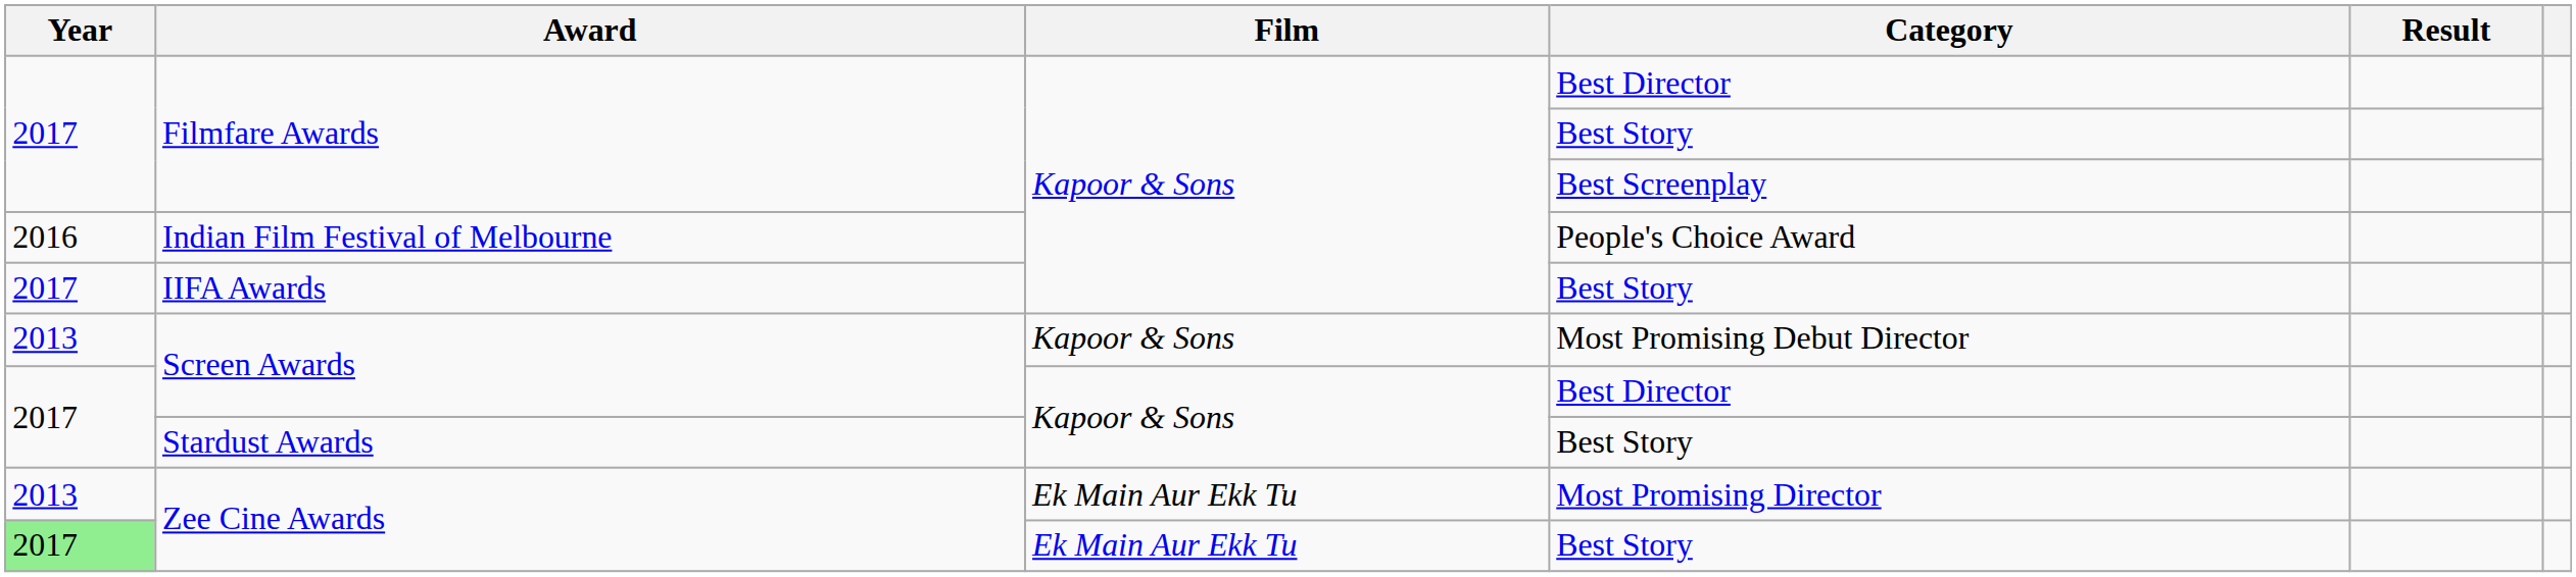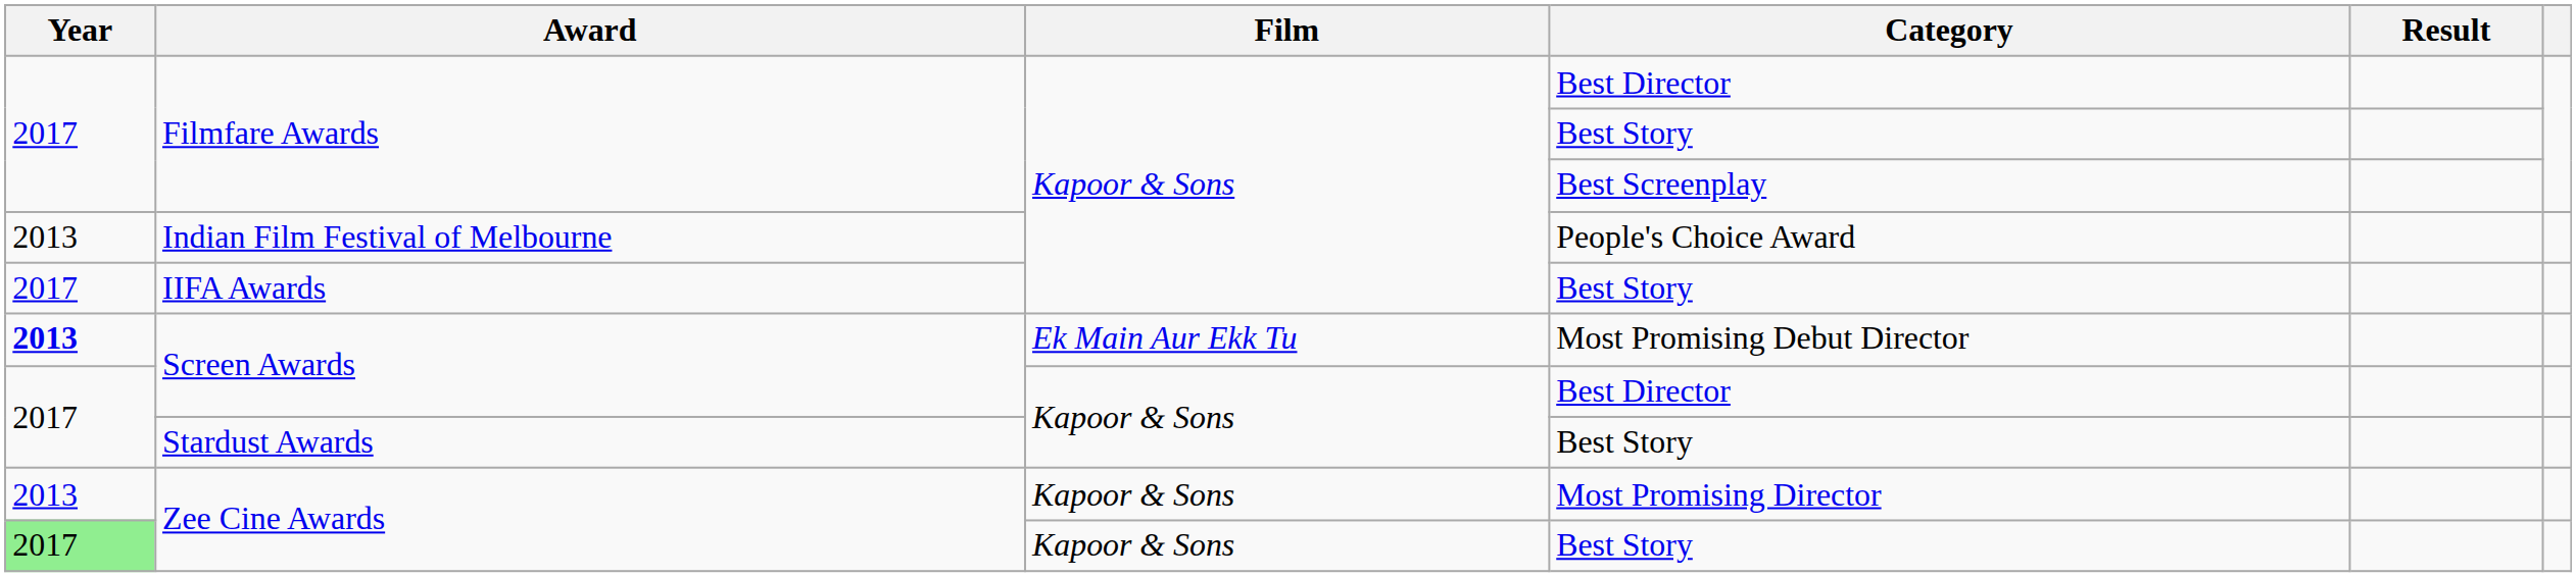 <table class="wikitable sortable" width=100%>
 <tr>
 <th>Year</th>
 <th>Award</th>
 <th>Film</th>
 <th>Category</th>
 <th>Result</th>
 <th></th>
 </tr>
 <tr>
 <td rowspan="3"><a href='#'>2017</a></td>
 <td rowspan="3"><a href='#'>Filmfare Awards</a></td>
 <td rowspan="5"><em><a href='#'>Kapoor & Sons</a></em></td>
 <td><a href='#'>Best Director</a></td>
 <td></td>
 <td rowspan="3"></td>
 </tr>
 <tr>
 <td><a href='#'>Best Story</a></td>
 <td></td>
 </tr>
 <tr>
 <td><a href='#'>Best Screenplay</a></td>
 <td></td>
 </tr>
 <tr>
-<td>2016</td>
+<td>2013</td>
 <td><a href='#'>Indian Film Festival of Melbourne</a></td>
 <td>People's Choice Award</td>
 <td></td>
 <td></td>
 </tr>
 <tr>
 <td><a href='#'>2017</a></td>
 <td><a href='#'>IIFA Awards</a></td>
 <td><a href='#'>Best Story</a></td>
 <td></td>
 <td></td>
 </tr>
 <tr>
-<td><a href='#'>2013</a></td>
+<td><strong><a href='#'>2013</a></strong></td>
 <td rowspan="2"><a href='#'>Screen Awards</a></td>
-<td><em>Kapoor & Sons</em></td>
+<td><em><a href='#'>Ek Main Aur Ekk Tu</a></em></td>
 <td>Most Promising Debut Director</td>
 <td></td>
 <td></td>
 </tr>
 <tr>
 <td rowspan="2">2017</td>
 <td rowspan="2"><em>Kapoor & Sons</em></td>
 <td><a href='#'>Best Director</a></td>
 <td></td>
 <td></td>
 </tr>
 <tr>
 <td><a href='#'>Stardust Awards</a></td>
 <td>Best Story</td>
 <td></td>
 <td></td>
 </tr>
 <tr>
 <td><a href='#'>2013</a></td>
 <td rowspan="2"><a href='#'>Zee Cine Awards</a></td>
-<td><em>Ek Main Aur Ekk Tu</em></td>
+<td><em>Kapoor & Sons</em></td>
 <td><a href='#'>Most Promising Director</a></td>
 <td></td>
 <td></td>
 </tr>
 <tr>
 <td style="background: lightgreen;">2017</td>
-<td><em><a href='#'>Ek Main Aur Ekk Tu</a></em></td>
+<td><em>Kapoor & Sons</em></td>
 <td><a href='#'>Best Story</a></td>
 <td></td>
 <td></td>
 </tr>
 </table>
